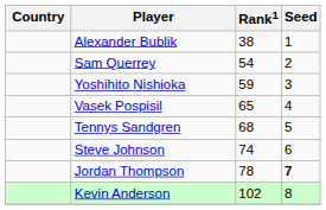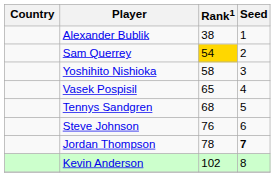 <table class="wikitable" border="1">
 <tr>
 <th width="70">Country</th>
 <th width="185">Player</th>
 <th>Rank<sup>1</sup></th>
 <th>Seed</th>
 </tr>
 <tr>
 <td></td>
 <td><a href='#'>Alexander Bublik</a></td>
 <td>38</td>
 <td>1</td>
 </tr>
 <tr>
 <td></td>
 <td><a href='#'>Sam Querrey</a></td>
-<td>54</td>
+<td style="background: gold;">54</td>
 <td>2</td>
 </tr>
 <tr>
 <td></td>
 <td><a href='#'>Yoshihito Nishioka</a></td>
-<td>59</td>
+<td>58</td>
 <td>3</td>
 </tr>
 <tr>
 <td></td>
 <td><a href='#'>Vasek Pospisil</a></td>
 <td>65</td>
 <td>4</td>
 </tr>
 <tr>
 <td></td>
 <td><a href='#'>Tennys Sandgren</a></td>
 <td>68</td>
 <td>5</td>
 </tr>
 <tr>
 <td></td>
 <td><a href='#'>Steve Johnson</a></td>
-<td>74</td>
+<td>76</td>
 <td>6</td>
 </tr>
 <tr>
 <td></td>
 <td><a href='#'>Jordan Thompson</a></td>
 <td>78</td>
 <td><strong>7</strong></td>
 </tr>
 <tr bgcolor=#cfc>
 <td></td>
 <td><a href='#'>Kevin Anderson</a></td>
 <td>102</td>
 <td>8</td>
 </tr>
 <tr>
 </tr>
 </table>
